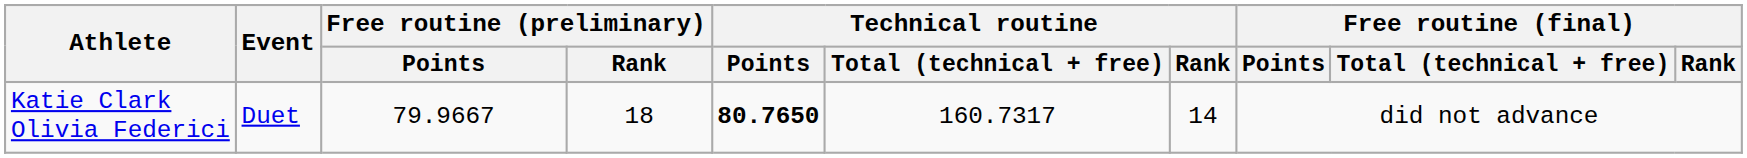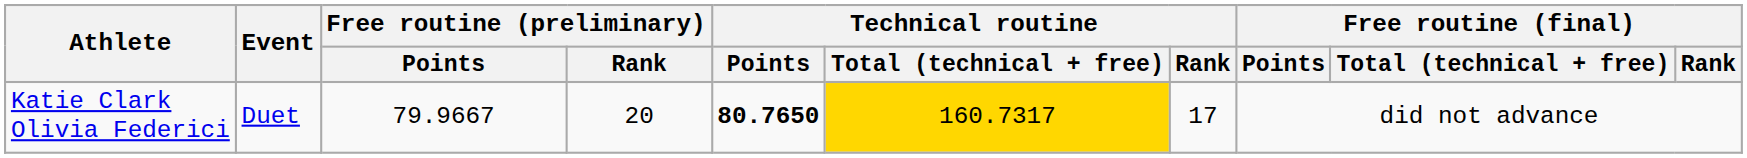 <table class="wikitable" style="font-size:90%">
 <tr>
 <th rowspan="2">Athlete</th>
 <th rowspan="2">Event</th>
 <th colspan=2>Free routine (preliminary)</th>
 <th colspan=3>Technical routine</th>
 <th colspan=3>Free routine (final)</th>
 </tr>
 <tr style="font-size:95%">
 <th>Points</th>
 <th>Rank</th>
 <th>Points</th>
 <th>Total (technical + free)</th>
 <th>Rank</th>
 <th>Points</th>
 <th>Total (technical + free)</th>
 <th>Rank</th>
 </tr>
 <tr align=center>
 <td align=left><a href='#'>Katie Clark</a><br><a href='#'>Olivia Federici</a></td>
 <td align=left><a href='#'>Duet</a></td>
 <td>79.9667</td>
-<td>18</td>
+<td>20</td>
 <td><strong>80.7650</strong></td>
-<td>160.7317</td>
-<td>14</td>
+<td style="background: gold;">160.7317</td>
+<td>17</td>
 <td colspan=3>did not advance</td>
 </tr>
 </table>
